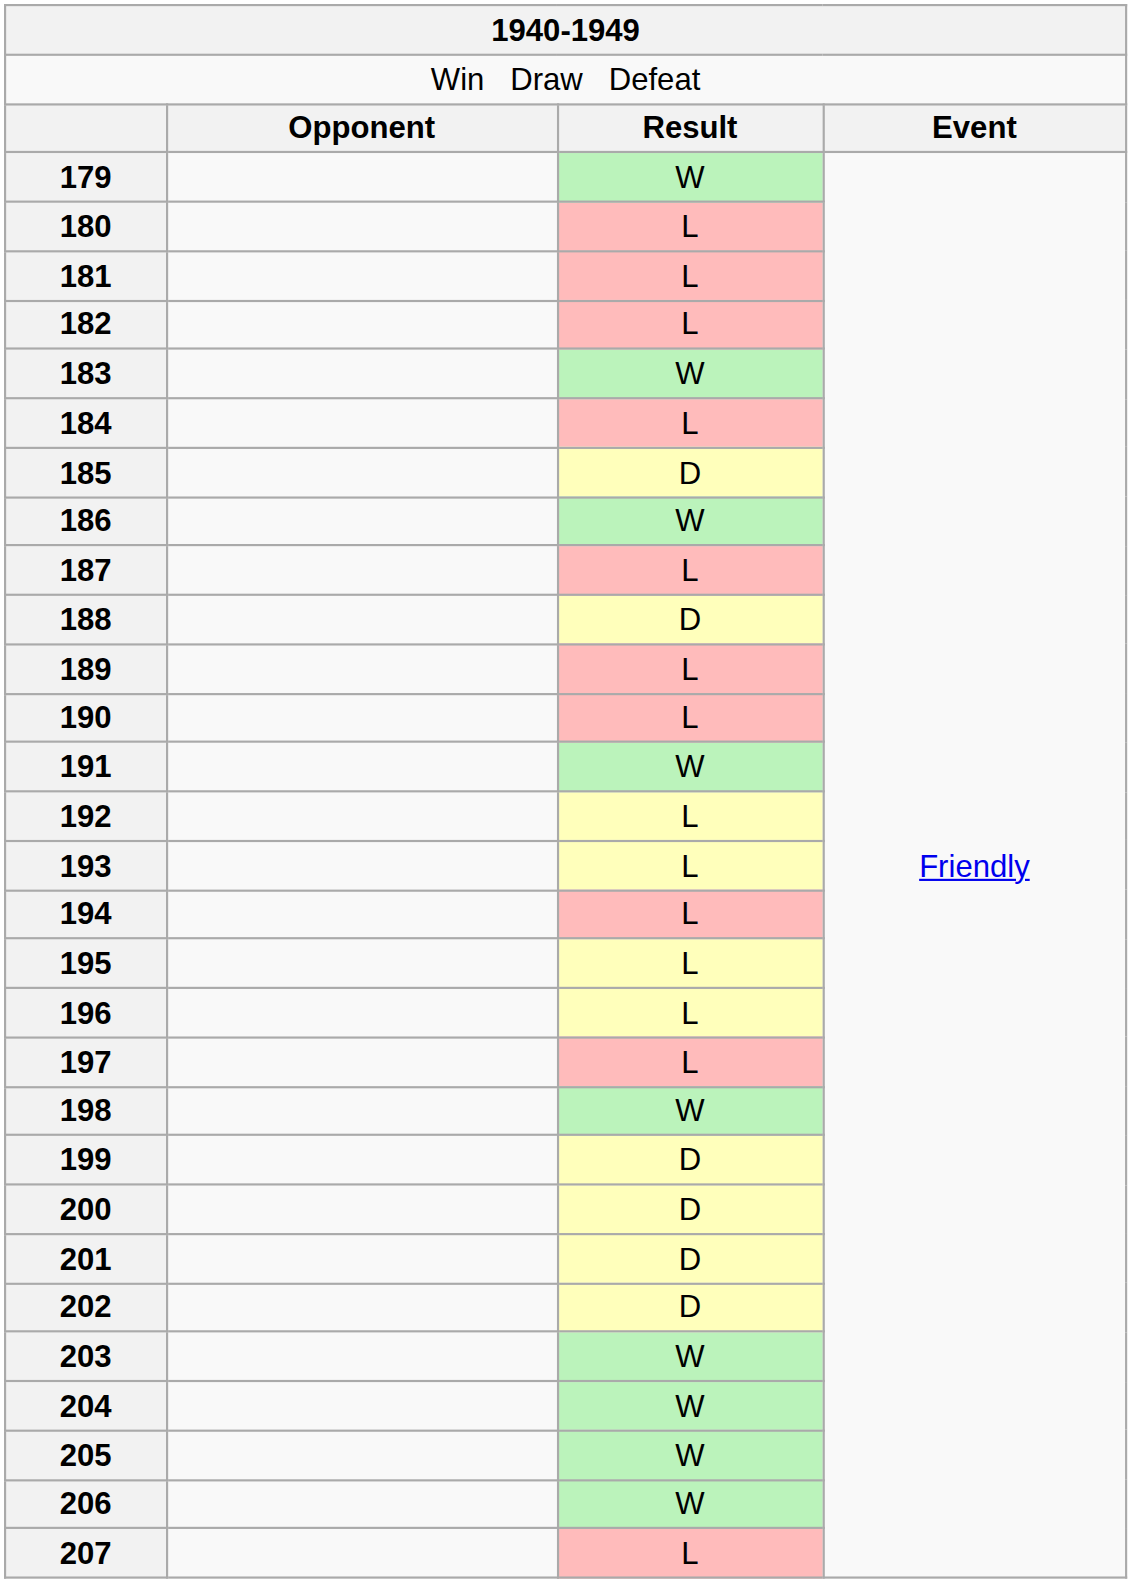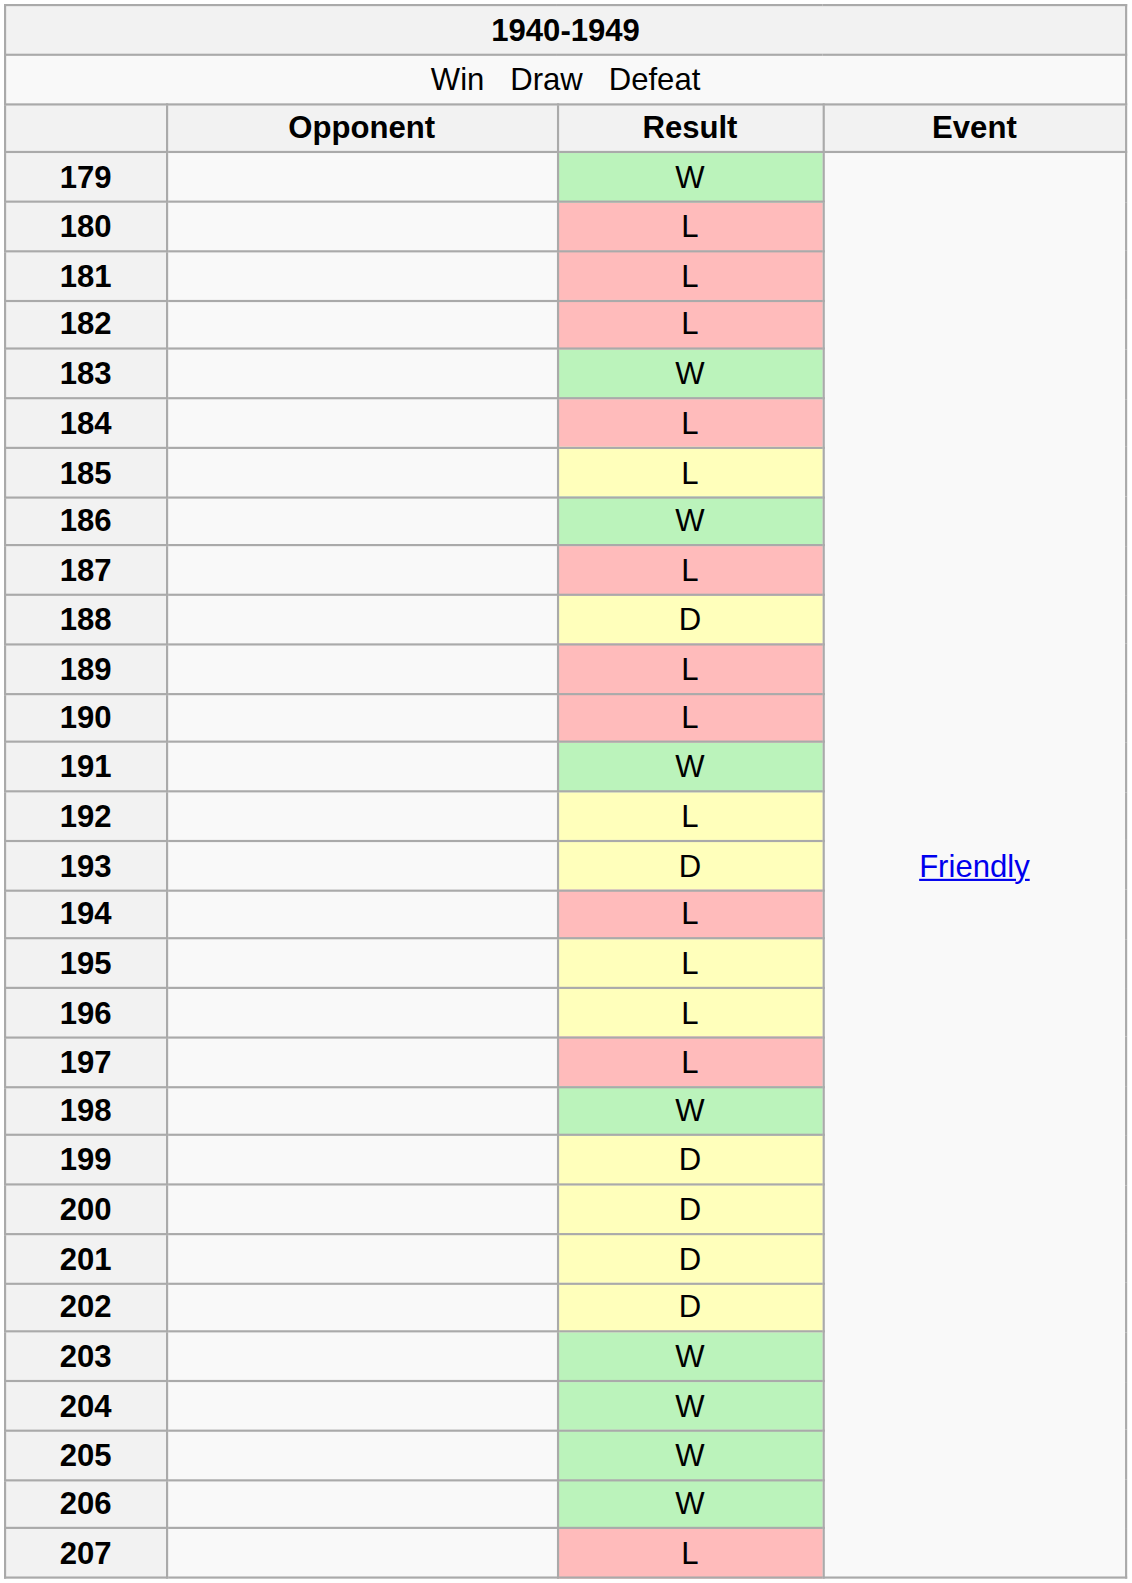 <table class="wikitable collapsible" style="font-size: 90%; min-width: 520px">
 <tr>
 <th colspan="4" width="400">1940-1949</th>
 </tr>
 <tr>
 <td align="center" colspan="4"> Win   Draw   Defeat</td>
 </tr>
 <tr>
 <th></th>
 <th>Opponent</th>
 <th>Result</th>
 <th>Event</th>
 </tr>
 <tr>
 <th>179</th>
 <td></td>
 <td bgcolor="#bbf3bb" align="center">W</td>
 <td rowspan="29" align="center"><a href='#'>Friendly</a></td>
 </tr>
 <tr>
 <th>180</th>
 <td></td>
 <td bgcolor="#ffbbbb" align="center">L</td>
 </tr>
 <tr>
 <th>181</th>
 <td></td>
 <td bgcolor="#ffbbbb" align="center">L</td>
 </tr>
 <tr>
 <th>182</th>
 <td></td>
 <td bgcolor="#ffbbbb" align="center">L</td>
 </tr>
 <tr>
 <th>183</th>
 <td></td>
 <td bgcolor="#bbf3bb" align="center">W</td>
 </tr>
 <tr>
 <th>184</th>
 <td></td>
 <td bgcolor="#ffbbbb" align="center">L</td>
 </tr>
 <tr>
 <th>185</th>
 <td></td>
-<td bgcolor="#ffffbb" align="center">D</td>
+<td bgcolor="#ffffbb" align="center">L</td>
 </tr>
 <tr>
 <th>186</th>
 <td></td>
 <td bgcolor="#bbf3bb" align="center">W</td>
 </tr>
 <tr>
 <th>187</th>
 <td></td>
 <td bgcolor="#ffbbbb" align="center">L</td>
 </tr>
 <tr>
 <th>188</th>
 <td></td>
 <td bgcolor="#ffffbb" align="center">D</td>
 </tr>
 <tr>
 <th>189</th>
 <td></td>
 <td bgcolor="#ffbbbb" align="center">L</td>
 </tr>
 <tr>
 <th>190</th>
 <td></td>
 <td bgcolor="#ffbbbb" align="center">L</td>
 </tr>
 <tr>
 <th>191</th>
 <td></td>
 <td bgcolor="#bbf3bb" align="center">W</td>
 </tr>
 <tr>
 <th>192</th>
 <td></td>
 <td bgcolor="#ffffbb" align="center">L</td>
 </tr>
 <tr>
 <th>193</th>
 <td></td>
-<td bgcolor="#ffffbb" align="center">L</td>
+<td bgcolor="#ffffbb" align="center">D</td>
 </tr>
 <tr>
 <th>194</th>
 <td></td>
 <td bgcolor="#ffbbbb" align="center">L</td>
 </tr>
 <tr>
 <th>195</th>
 <td></td>
 <td bgcolor="#ffffbb" align="center">L</td>
 </tr>
 <tr>
 <th>196</th>
 <td></td>
 <td bgcolor="#ffffbb" align="center">L</td>
 </tr>
 <tr>
 <th>197</th>
 <td></td>
 <td bgcolor="#ffbbbb" align="center">L</td>
 </tr>
 <tr>
 <th>198</th>
 <td></td>
 <td bgcolor="#bbf3bb" align="center">W</td>
 </tr>
 <tr>
 <th>199</th>
 <td></td>
 <td bgcolor="#ffffbb" align="center">D</td>
 </tr>
 <tr>
 <th>200</th>
 <td></td>
 <td bgcolor="#ffffbb" align="center">D</td>
 </tr>
 <tr>
 <th>201</th>
 <td></td>
 <td bgcolor="#ffffbb" align="center">D</td>
 </tr>
 <tr>
 <th>202</th>
 <td></td>
 <td bgcolor="#ffffbb" align="center">D</td>
 </tr>
 <tr>
 <th>203</th>
 <td></td>
 <td bgcolor="#bbf3bb" align="center">W</td>
 </tr>
 <tr>
 <th>204</th>
 <td></td>
 <td bgcolor="#bbf3bb" align="center">W</td>
 </tr>
 <tr>
 <th>205</th>
 <td></td>
 <td bgcolor="#bbf3bb" align="center">W</td>
 </tr>
 <tr>
 <th>206</th>
 <td></td>
 <td bgcolor="#bbf3bb" align="center">W</td>
 </tr>
 <tr>
 <th>207</th>
 <td></td>
 <td bgcolor="#ffbbbb" align="center">L</td>
 </tr>
 </table>
